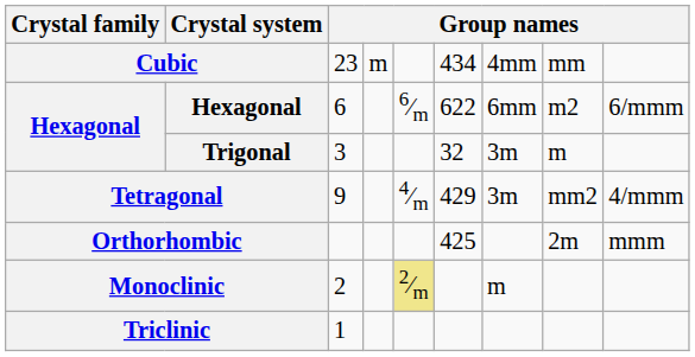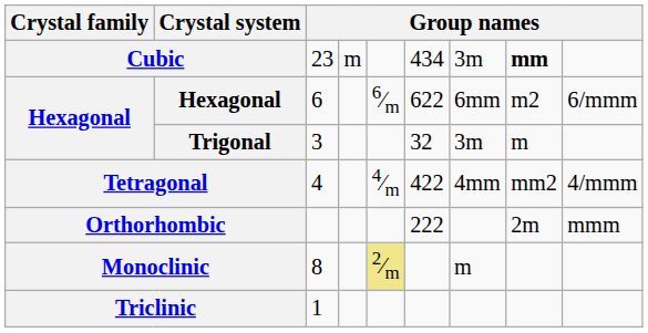 <table class=wikitable>
 <tr>
 <th>Crystal family</th>
 <th>Crystal system</th>
 <th colspan=7>Group names</th>
 </tr>
 <tr>
 <th colspan=2><a href='#'>Cubic</a></th>
 <td>23</td>
 <td>m</td>
 <td></td>
 <td>434</td>
-<td>4mm</td>
-<td>mm</td>
+<td>3m</td>
+<td><strong>mm</strong></td>
 <td></td>
 </tr>
 <tr>
 <th rowspan=2><a href='#'>Hexagonal</a></th>
 <th>Hexagonal</th>
 <td>6</td>
 <td></td>
 <td><sup>6</sup>⁄<sub>m</sub></td>
 <td>622</td>
 <td>6mm</td>
 <td>m2</td>
 <td>6/mmm</td>
 </tr>
 <tr>
 <th>Trigonal</th>
 <td>3</td>
 <td></td>
 <td></td>
 <td>32</td>
 <td>3m</td>
 <td>m</td>
 <td></td>
 </tr>
 <tr>
 <th colspan=2><a href='#'>Tetragonal</a></th>
-<td>9</td>
+<td>4</td>
 <td></td>
 <td><sup>4</sup>⁄<sub>m</sub></td>
-<td>429</td>
-<td>3m</td>
+<td>422</td>
+<td>4mm</td>
 <td>mm2</td>
 <td>4/mmm</td>
 </tr>
 <tr>
 <th colspan=2><a href='#'>Orthorhombic</a></th>
 <td></td>
 <td></td>
 <td></td>
-<td>425</td>
+<td>222</td>
 <td></td>
 <td>2m</td>
 <td>mmm</td>
 </tr>
 <tr>
 <th colspan=2><a href='#'>Monoclinic</a></th>
-<td>2</td>
+<td>8</td>
 <td></td>
 <td style="background: khaki;"><sup>2</sup>⁄<sub>m</sub></td>
 <td></td>
 <td>m</td>
 <td></td>
 <td></td>
 </tr>
 <tr>
 <th colspan=2><a href='#'>Triclinic</a></th>
 <td>1</td>
 <td></td>
 <td></td>
 <td></td>
 <td></td>
 <td></td>
 <td></td>
 </tr>
 </table>
